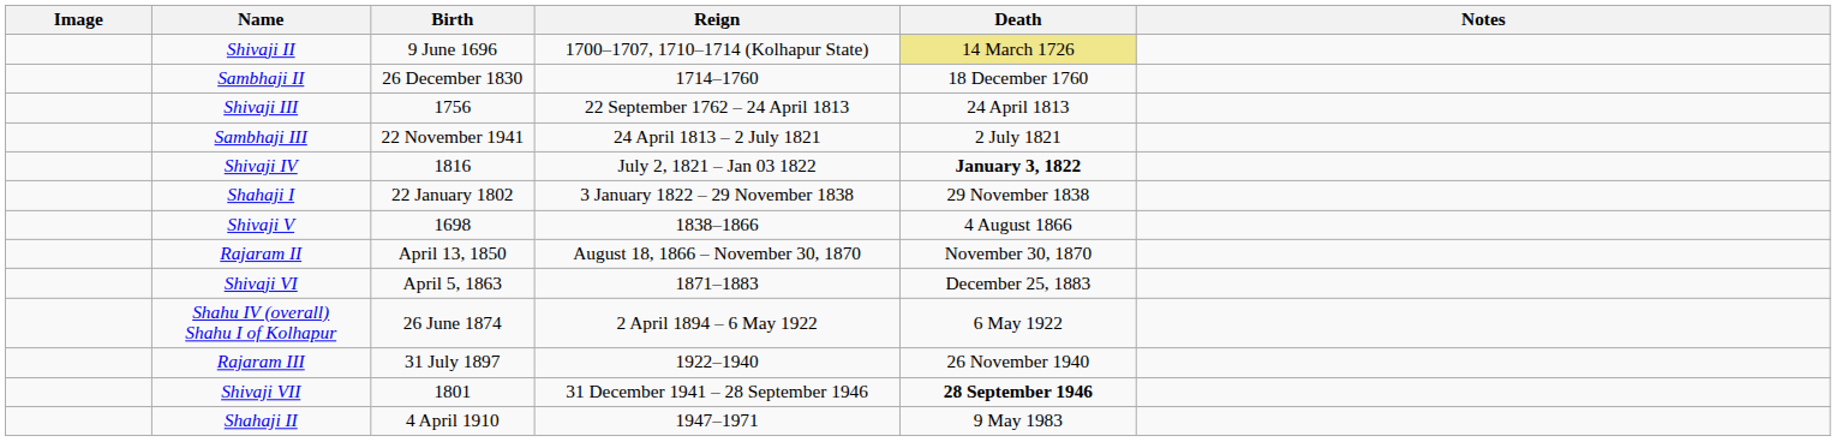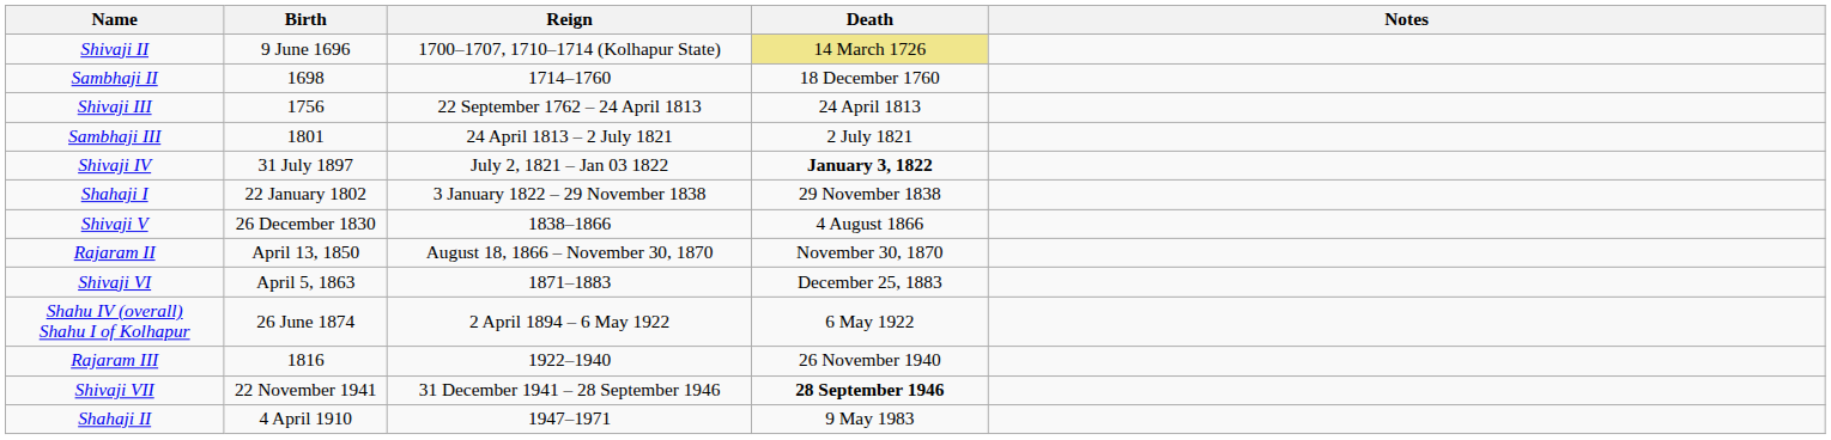 <table style="width:100%;" class="wikitable">
 <tr>
-<th style="width:8%;">Image</th>
 <th style="width:12%;">Name</th>
 <th style="width:9%;">Birth</th>
 <th style="width:20%;">Reign</th>
 <th style="width:13%;">Death</th>
 <th>Notes</th>
 </tr>
 <tr>
-<td style="text-align:center;"></td>
 <td style="text-align:center;"><em><a href='#'>Shivaji II</a></em></td>
 <td style="text-align:center;">9 June 1696</td>
 <td style="text-align:center;">1700–1707, 1710–1714 (Kolhapur State)</td>
 <td style="background: khaki; text-align:center;">14 March 1726</td>
 <td></td>
 </tr>
 <tr>
-<td style="text-align:center;"></td>
 <td style="text-align:center;"><em><a href='#'>Sambhaji II</a></em></td>
-<td style="text-align:center;">26 December 1830</td>
+<td style="text-align:center;">1698</td>
 <td style="text-align:center;">1714–1760</td>
 <td style="text-align:center;">18 December 1760</td>
 <td></td>
 </tr>
 <tr>
-<td style="text-align:center;"></td>
 <td style="text-align:center;"><em><a href='#'>Shivaji III</a></em></td>
 <td style="text-align:center;">1756</td>
 <td style="text-align:center;">22 September 1762 – 24 April 1813</td>
 <td style="text-align:center;">24 April 1813</td>
 <td></td>
 </tr>
 <tr>
-<td style="text-align:center;"></td>
 <td style="text-align:center;"><em><a href='#'>Sambhaji III</a></em></td>
-<td style="text-align:center;">22 November 1941</td>
+<td style="text-align:center;">1801</td>
 <td style="text-align:center;">24 April 1813 – 2 July 1821</td>
 <td style="text-align:center;">2 July 1821</td>
 <td></td>
 </tr>
 <tr>
-<td style="text-align:center;"></td>
 <td style="text-align:center;"><em><a href='#'>Shivaji IV</a></em></td>
-<td style="text-align:center;">1816</td>
+<td style="text-align:center;">31 July 1897</td>
 <td style="text-align:center;">July 2, 1821 – Jan 03 1822</td>
 <td style="text-align:center;"><strong>January 3, 1822</strong></td>
 <td></td>
 </tr>
 <tr>
-<td style="text-align:center;"></td>
 <td style="text-align:center;"><em><a href='#'>Shahaji I</a></em></td>
 <td style="text-align:center;">22 January 1802</td>
 <td style="text-align:center;">3 January 1822 – 29 November 1838</td>
 <td style="text-align:center;">29 November 1838</td>
 <td></td>
 </tr>
 <tr>
-<td style="text-align:center;"></td>
 <td style="text-align:center;"><em><a href='#'>Shivaji V</a></em></td>
-<td style="text-align:center;">1698</td>
+<td style="text-align:center;">26 December 1830</td>
 <td style="text-align:center;">1838–1866</td>
 <td style="text-align:center;">4 August 1866</td>
 <td></td>
 </tr>
 <tr>
-<td style="text-align:center;"></td>
 <td style="text-align:center;"><em><a href='#'>Rajaram II</a></em></td>
 <td style="text-align:center;">April 13, 1850</td>
 <td style="text-align:center;">August 18, 1866 – November 30, 1870</td>
 <td style="text-align:center;">November 30, 1870</td>
 <td></td>
 </tr>
 <tr>
-<td style="text-align:center;"></td>
 <td style="text-align:center;"><em><a href='#'>Shivaji VI</a></em></td>
 <td style="text-align:center;">April 5, 1863</td>
 <td style="text-align:center;">1871–1883</td>
 <td style="text-align:center;">December 25, 1883</td>
 <td></td>
 </tr>
 <tr>
-<td style="text-align:center;"></td>
 <td style="text-align:center;"><em><a href='#'>Shahu IV (overall)<br>Shahu I of Kolhapur</a></em></td>
 <td style="text-align:center;">26 June 1874</td>
 <td style="text-align:center;">2 April 1894 – 6 May 1922</td>
 <td style="text-align:center;">6 May 1922</td>
 <td></td>
 </tr>
 <tr>
-<td style="text-align:center;"></td>
 <td style="text-align:center;"><em><a href='#'>Rajaram III</a></em></td>
-<td style="text-align:center;">31 July 1897</td>
+<td style="text-align:center;">1816</td>
 <td style="text-align:center;">1922–1940</td>
 <td style="text-align:center;">26 November 1940</td>
 <td></td>
 </tr>
 <tr>
-<td style="text-align:center;"></td>
 <td style="text-align:center;"><em><a href='#'>Shivaji VII</a></em></td>
-<td style="text-align:center;">1801</td>
+<td style="text-align:center;">22 November 1941</td>
 <td style="text-align:center;">31 December 1941 – 28 September 1946</td>
 <td style="text-align:center;"><strong>28 September 1946</strong></td>
 <td></td>
 </tr>
 <tr>
-<td style="text-align:center;"></td>
 <td style="text-align:center;"><em><a href='#'>Shahaji II</a></em></td>
 <td style="text-align:center;">4 April 1910</td>
 <td style="text-align:center;">1947–1971</td>
 <td style="text-align:center;">9 May 1983</td>
 <td></td>
 </tr>
 </table>
